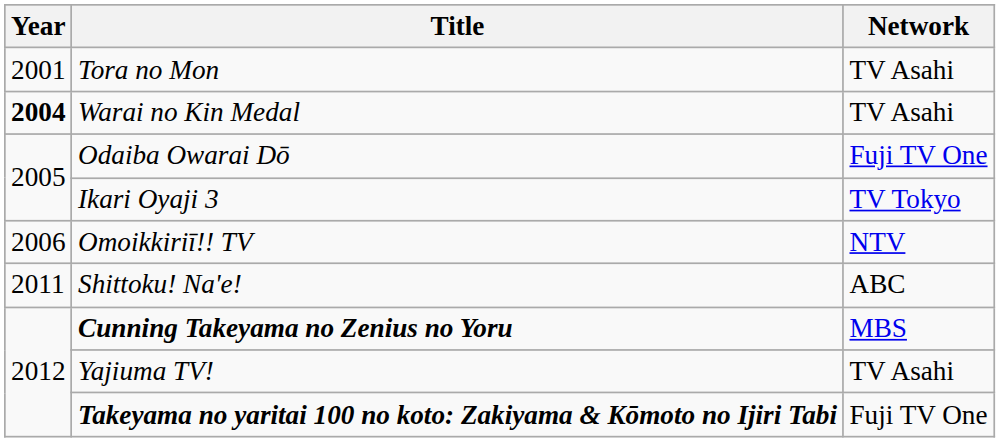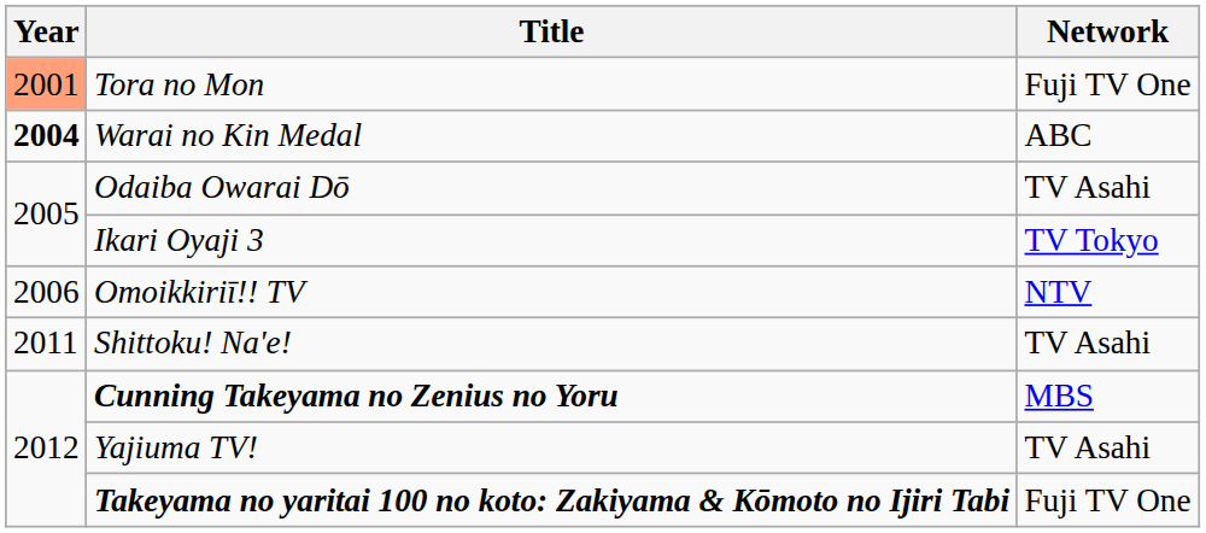 <table class="wikitable">
 <tr>
 <th>Year</th>
 <th>Title</th>
 <th>Network</th>
 </tr>
 <tr>
-<td>2001</td>
+<td style="background: lightsalmon;">2001</td>
 <td><em>Tora no Mon</em></td>
-<td>TV Asahi</td>
+<td>Fuji TV One</td>
 </tr>
 <tr>
 <td><strong>2004</strong></td>
 <td><em>Warai no Kin Medal</em></td>
-<td>TV Asahi</td>
+<td>ABC</td>
 </tr>
 <tr>
 <td rowspan="2">2005</td>
 <td><em>Odaiba Owarai Dō</em></td>
-<td><a href='#'>Fuji TV One</a></td>
+<td>TV Asahi</td>
 </tr>
 <tr>
 <td><em>Ikari Oyaji 3</em></td>
 <td><a href='#'>TV Tokyo</a></td>
 </tr>
 <tr>
 <td>2006</td>
 <td><em>Omoikkiriī!! TV</em></td>
 <td><a href='#'>NTV</a></td>
 </tr>
 <tr>
 <td>2011</td>
 <td><em>Shittoku! Na'e!</em></td>
-<td>ABC</td>
+<td>TV Asahi</td>
 </tr>
 <tr>
 <td rowspan="3">2012</td>
 <td><strong><em>Cunning Takeyama no Zenius no Yoru</em></strong></td>
 <td><a href='#'>MBS</a></td>
 </tr>
 <tr>
 <td><em>Yajiuma TV!</em></td>
 <td>TV Asahi</td>
 </tr>
 <tr>
 <td><strong><em>Takeyama no yaritai 100 no koto: Zakiyama & Kōmoto no Ijiri Tabi</em></strong></td>
 <td>Fuji TV One</td>
 </tr>
 </table>
